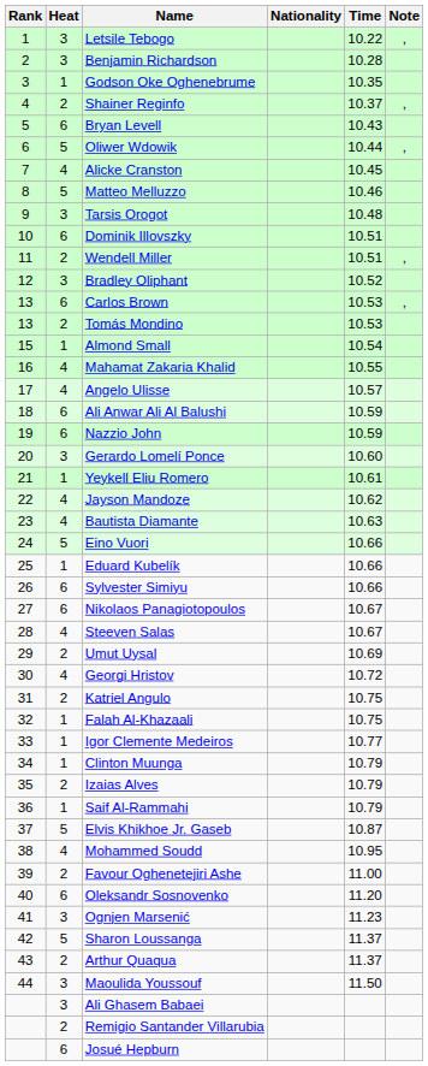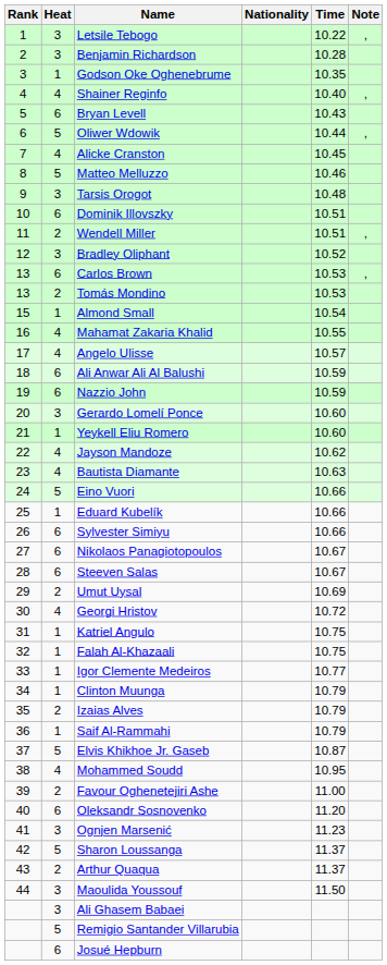 <table class="wikitable sortable" style="text-align:center">
 <tr>
 <th>Rank</th>
 <th>Heat</th>
 <th>Name</th>
 <th>Nationality</th>
 <th>Time</th>
 <th>Note</th>
 </tr>
 <tr bgcolor=ccffcc>
 <td>1</td>
 <td>3</td>
 <td align=left><a href='#'>Letsile Tebogo</a></td>
 <td align=left></td>
 <td>10.22</td>
 <td>, </td>
 </tr>
 <tr bgcolor=ccffcc>
 <td>2</td>
 <td>3</td>
 <td align=left><a href='#'>Benjamin Richardson</a></td>
 <td align=left></td>
 <td>10.28</td>
 <td></td>
 </tr>
 <tr bgcolor=ccffcc>
 <td>3</td>
 <td>1</td>
 <td align=left><a href='#'>Godson Oke Oghenebrume</a></td>
 <td align=left></td>
 <td>10.35</td>
 <td></td>
 </tr>
 <tr bgcolor=ccffcc>
 <td>4</td>
-<td>2</td>
+<td>4</td>
 <td align=left><a href='#'>Shainer Reginfo</a></td>
 <td align=left></td>
-<td>10.37</td>
+<td>10.40</td>
 <td>, </td>
 </tr>
 <tr bgcolor=ccffcc>
 <td>5</td>
 <td>6</td>
 <td align=left><a href='#'>Bryan Levell</a></td>
 <td align=left></td>
 <td>10.43</td>
 <td></td>
 </tr>
 <tr bgcolor=ccffcc>
 <td>6</td>
 <td>5</td>
 <td align=left><a href='#'>Oliwer Wdowik</a></td>
 <td align=left></td>
 <td>10.44</td>
 <td>, </td>
 </tr>
 <tr bgcolor=ccffcc>
 <td>7</td>
 <td>4</td>
 <td align=left><a href='#'>Alicke Cranston</a></td>
 <td align=left></td>
 <td>10.45</td>
 <td></td>
 </tr>
 <tr bgcolor=ccffcc>
 <td>8</td>
 <td>5</td>
 <td align=left><a href='#'>Matteo Melluzzo</a></td>
 <td align=left></td>
 <td>10.46</td>
 <td></td>
 </tr>
 <tr bgcolor=ccffcc>
 <td>9</td>
 <td>3</td>
 <td align=left><a href='#'>Tarsis Orogot</a></td>
 <td align=left></td>
 <td>10.48</td>
 <td></td>
 </tr>
 <tr bgcolor=ccffcc>
 <td>10</td>
 <td>6</td>
 <td align=left><a href='#'>Dominik Illovszky</a></td>
 <td align=left></td>
 <td>10.51</td>
 <td></td>
 </tr>
 <tr bgcolor=ccffcc>
 <td>11</td>
 <td>2</td>
 <td align=left><a href='#'>Wendell Miller</a></td>
 <td align=left></td>
 <td>10.51</td>
 <td>, </td>
 </tr>
 <tr bgcolor=ccffcc>
 <td>12</td>
 <td>3</td>
 <td align=left><a href='#'>Bradley Oliphant</a></td>
 <td align=left></td>
 <td>10.52</td>
 <td></td>
 </tr>
 <tr bgcolor=ccffcc>
 <td>13</td>
 <td>6</td>
 <td align=left><a href='#'>Carlos Brown</a></td>
 <td align=left></td>
 <td>10.53</td>
 <td>, </td>
 </tr>
 <tr bgcolor=ccffcc>
 <td>13</td>
 <td>2</td>
 <td align=left><a href='#'>Tomás Mondino</a></td>
 <td align=left></td>
 <td>10.53</td>
 <td></td>
 </tr>
 <tr bgcolor=ccffcc>
 <td>15</td>
 <td>1</td>
 <td align=left><a href='#'>Almond Small</a></td>
 <td align=left></td>
 <td>10.54</td>
 <td></td>
 </tr>
 <tr bgcolor=ccffcc>
 <td>16</td>
 <td>4</td>
 <td align=left><a href='#'>Mahamat Zakaria Khalid</a></td>
 <td align=left></td>
 <td>10.55</td>
 <td></td>
 </tr>
 <tr bgcolor=ddffdd>
 <td>17</td>
 <td>4</td>
 <td align=left><a href='#'>Angelo Ulisse</a></td>
 <td align=left></td>
 <td>10.57</td>
 <td></td>
 </tr>
 <tr bgcolor=ddffdd>
 <td>18</td>
 <td>6</td>
 <td align=left><a href='#'>Ali Anwar Ali Al Balushi</a></td>
 <td align=left></td>
 <td>10.59</td>
 <td></td>
 </tr>
 <tr bgcolor=ccffcc>
 <td>19</td>
 <td>6</td>
 <td align=left><a href='#'>Nazzio John</a></td>
 <td align=left></td>
 <td>10.59</td>
 <td></td>
 </tr>
 <tr bgcolor=ddffdd>
 <td>20</td>
 <td>3</td>
 <td align=left><a href='#'>Gerardo Lomelí Ponce</a></td>
 <td align=left></td>
 <td>10.60</td>
 <td></td>
 </tr>
 <tr bgcolor=ccffcc>
 <td>21</td>
 <td>1</td>
 <td align=left><a href='#'>Yeykell Eliu Romero</a></td>
 <td align=left></td>
-<td>10.61</td>
+<td>10.60</td>
 <td></td>
 </tr>
 <tr bgcolor=ddffdd>
 <td>22</td>
 <td>4</td>
 <td align=left><a href='#'>Jayson Mandoze</a></td>
 <td align=left></td>
 <td>10.62</td>
 <td></td>
 </tr>
 <tr bgcolor=ddffdd>
 <td>23</td>
 <td>4</td>
 <td align=left><a href='#'>Bautista Diamante</a></td>
 <td align=left></td>
 <td>10.63</td>
 <td></td>
 </tr>
 <tr bgcolor=ddffdd>
 <td>24</td>
 <td>5</td>
 <td align=left><a href='#'>Eino Vuori</a></td>
 <td align=left></td>
 <td>10.66</td>
 <td></td>
 </tr>
 <tr>
 <td>25</td>
 <td>1</td>
 <td align=left><a href='#'>Eduard Kubelík</a></td>
 <td align=left></td>
 <td>10.66</td>
 <td></td>
 </tr>
 <tr>
 <td>26</td>
 <td>6</td>
 <td align=left><a href='#'>Sylvester Simiyu</a></td>
 <td align=left></td>
 <td>10.66</td>
 <td></td>
 </tr>
 <tr>
 <td>27</td>
 <td>6</td>
 <td align=left><a href='#'>Nikolaos Panagiotopoulos</a></td>
 <td align=left></td>
 <td>10.67</td>
 <td></td>
 </tr>
 <tr>
 <td>28</td>
-<td>4</td>
+<td>6</td>
 <td align=left><a href='#'>Steeven Salas</a></td>
 <td align=left></td>
 <td>10.67</td>
 <td></td>
 </tr>
 <tr>
 <td>29</td>
 <td>2</td>
 <td align=left><a href='#'>Umut Uysal</a></td>
 <td align=left></td>
 <td>10.69</td>
 <td></td>
 </tr>
 <tr>
 <td>30</td>
 <td>4</td>
 <td align=left><a href='#'>Georgi Hristov</a></td>
 <td align=left></td>
 <td>10.72</td>
 <td></td>
 </tr>
 <tr>
 <td>31</td>
-<td>2</td>
+<td>1</td>
 <td align=left><a href='#'>Katriel Angulo</a></td>
 <td align=left></td>
 <td>10.75</td>
 <td></td>
 </tr>
 <tr>
 <td>32</td>
 <td>1</td>
 <td align=left><a href='#'>Falah Al-Khazaali</a></td>
 <td align=left></td>
 <td>10.75</td>
 <td></td>
 </tr>
 <tr>
 <td>33</td>
 <td>1</td>
 <td align=left><a href='#'>Igor Clemente Medeiros</a></td>
 <td align=left></td>
 <td>10.77</td>
 <td></td>
 </tr>
 <tr>
 <td>34</td>
 <td>1</td>
 <td align=left><a href='#'>Clinton Muunga</a></td>
 <td align=left></td>
 <td>10.79</td>
 <td></td>
 </tr>
 <tr>
 <td>35</td>
 <td>2</td>
 <td align=left><a href='#'>Izaias Alves</a></td>
 <td align=left></td>
 <td>10.79</td>
 <td></td>
 </tr>
 <tr>
 <td>36</td>
 <td>1</td>
 <td align=left><a href='#'>Saif Al-Rammahi</a></td>
 <td align=left></td>
 <td>10.79</td>
 <td></td>
 </tr>
 <tr>
 <td>37</td>
 <td>5</td>
 <td align=left><a href='#'>Elvis Khikhoe Jr. Gaseb</a></td>
 <td align=left></td>
 <td>10.87</td>
 <td></td>
 </tr>
 <tr>
 <td>38</td>
 <td>4</td>
 <td align=left><a href='#'>Mohammed Soudd</a></td>
 <td align=left></td>
 <td>10.95</td>
 <td></td>
 </tr>
 <tr>
 <td>39</td>
 <td>2</td>
 <td align=left><a href='#'>Favour Oghenetejiri Ashe</a></td>
 <td align=left></td>
 <td>11.00</td>
 <td></td>
 </tr>
 <tr>
 <td>40</td>
 <td>6</td>
 <td align=left><a href='#'>Oleksandr Sosnovenko</a></td>
 <td align=left></td>
 <td>11.20</td>
 <td></td>
 </tr>
 <tr>
 <td>41</td>
 <td>3</td>
 <td align=left><a href='#'>Ognjen Marsenić</a></td>
 <td align=left></td>
 <td>11.23</td>
 <td></td>
 </tr>
 <tr>
 <td>42</td>
 <td>5</td>
 <td align=left><a href='#'>Sharon Loussanga</a></td>
 <td align=left></td>
 <td>11.37</td>
 <td></td>
 </tr>
 <tr>
 <td>43</td>
 <td>2</td>
 <td align=left><a href='#'>Arthur Quaqua</a></td>
 <td align=left></td>
 <td>11.37</td>
 <td></td>
 </tr>
 <tr>
 <td>44</td>
 <td>3</td>
 <td align=left><a href='#'>Maoulida Youssouf</a></td>
 <td align=left></td>
 <td>11.50</td>
 <td></td>
 </tr>
 <tr>
 <td></td>
 <td>3</td>
 <td align=left><a href='#'>Ali Ghasem Babaei</a></td>
 <td align=left></td>
 <td></td>
 <td></td>
 </tr>
 <tr>
 <td></td>
-<td>2</td>
+<td>5</td>
 <td align=left><a href='#'>Remigio Santander Villarubia</a></td>
 <td align=left></td>
 <td></td>
 <td></td>
 </tr>
 <tr>
 <td></td>
 <td>6</td>
 <td align=left><a href='#'>Josué Hepburn</a></td>
 <td align=left></td>
 <td></td>
 <td></td>
 </tr>
 </table>
